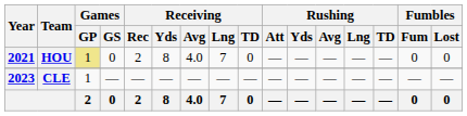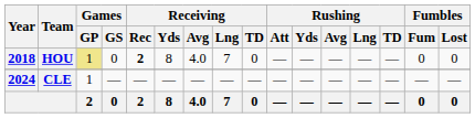 <table class="wikitable" style="text-align: center;">
 <tr>
 <th rowspan="2">Year</th>
 <th rowspan="2">Team</th>
 <th colspan="2">Games</th>
 <th colspan="5">Receiving</th>
 <th colspan="5">Rushing</th>
 <th colspan="2">Fumbles</th>
 </tr>
 <tr>
 <th>GP</th>
 <th>GS</th>
 <th>Rec</th>
 <th>Yds</th>
 <th>Avg</th>
 <th>Lng</th>
 <th>TD</th>
 <th>Att</th>
 <th>Yds</th>
 <th>Avg</th>
 <th>Lng</th>
 <th>TD</th>
 <th>Fum</th>
 <th>Lost</th>
 </tr>
 <tr>
-<th><a href='#'>2021</a></th>
+<th><a href='#'>2018</a></th>
 <th><a href='#'>HOU</a></th>
 <td style="background: khaki;">1</td>
 <td>0</td>
-<td>2</td>
+<td><strong>2</strong></td>
 <td>8</td>
 <td>4.0</td>
 <td>7</td>
 <td>0</td>
 <td>—</td>
 <td>—</td>
 <td>—</td>
 <td>—</td>
 <td>—</td>
 <td>0</td>
 <td>0</td>
 </tr>
 <tr>
 </tr>
 <tr>
-<th><a href='#'>2023</a></th>
+<th><a href='#'>2024</a></th>
 <th><a href='#'>CLE</a></th>
 <td>1</td>
 <td>—</td>
 <td>—</td>
 <td>—</td>
 <td>—</td>
 <td>—</td>
 <td>—</td>
 <td>—</td>
 <td>—</td>
 <td>—</td>
 <td>—</td>
 <td>—</td>
 <td>—</td>
 <td>—</td>
 </tr>
 <tr>
 <th colspan="2"></th>
 <th>2</th>
 <th>0</th>
 <th>2</th>
 <th>8</th>
 <th>4.0</th>
 <th>7</th>
 <th>0</th>
 <th>—</th>
 <th>—</th>
 <th>—</th>
 <th>—</th>
 <th>—</th>
 <th>0</th>
 <th>0</th>
 </tr>
 </table>
